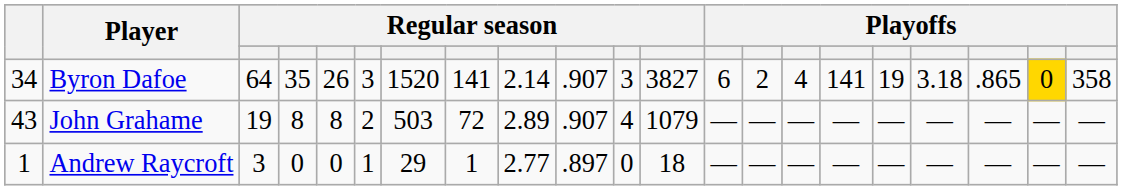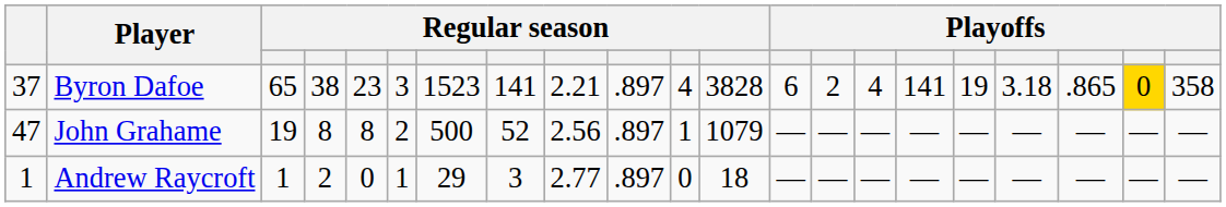 <table class="wikitable plainrowheaders" style="text-align:center;">
 <tr>
 <th scope="col" rowspan="2"></th>
 <th scope="col" rowspan="2">Player</th>
 <th scope=colgroup colspan=10>Regular season</th>
 <th scope=colgroup colspan=9>Playoffs</th>
 </tr>
 <tr>
 <th scope="col"></th>
 <th scope="col"></th>
 <th scope="col"></th>
 <th scope="col"></th>
 <th scope="col"></th>
 <th scope="col"></th>
 <th scope="col"></th>
 <th scope="col"></th>
 <th scope="col"></th>
 <th scope="col"></th>
 <th scope="col"></th>
 <th scope="col"></th>
 <th scope="col"></th>
 <th scope="col"></th>
 <th scope="col"></th>
 <th scope="col"></th>
 <th scope="col"></th>
 <th scope="col"></th>
 <th scope="col"></th>
 </tr>
 <tr>
-<td scope="row">34</td>
+<td scope="row">37</td>
 <td align="left"><a href='#'>Byron Dafoe</a></td>
-<td>64</td>
-<td>35</td>
-<td>26</td>
+<td>65</td>
+<td>38</td>
+<td>23</td>
 <td>3</td>
-<td>1520</td>
+<td>1523</td>
 <td>141</td>
-<td>2.14</td>
-<td>.907</td>
-<td>3</td>
-<td>3827</td>
+<td>2.21</td>
+<td>.897</td>
+<td>4</td>
+<td>3828</td>
 <td>6</td>
 <td>2</td>
 <td>4</td>
 <td>141</td>
 <td>19</td>
 <td>3.18</td>
 <td>.865</td>
 <td style="background: gold;">0</td>
 <td>358</td>
 </tr>
 <tr>
-<td scope="row">43</td>
+<td scope="row">47</td>
 <td align="left"><a href='#'>John Grahame</a></td>
 <td>19</td>
 <td>8</td>
 <td>8</td>
 <td>2</td>
-<td>503</td>
-<td>72</td>
-<td>2.89</td>
-<td>.907</td>
-<td>4</td>
+<td>500</td>
+<td>52</td>
+<td>2.56</td>
+<td>.897</td>
+<td>1</td>
 <td>1079</td>
 <td>—</td>
 <td>—</td>
 <td>—</td>
 <td>—</td>
 <td>—</td>
 <td>—</td>
 <td>—</td>
 <td>—</td>
 <td>—</td>
 </tr>
 <tr>
 <td scope="row">1</td>
 <td align="left"><a href='#'>Andrew Raycroft</a></td>
-<td>3</td>
-<td>0</td>
+<td>1</td>
+<td>2</td>
 <td>0</td>
 <td>1</td>
 <td>29</td>
-<td>1</td>
+<td>3</td>
 <td>2.77</td>
 <td>.897</td>
 <td>0</td>
 <td>18</td>
 <td>—</td>
 <td>—</td>
 <td>—</td>
 <td>—</td>
 <td>—</td>
 <td>—</td>
 <td>—</td>
 <td>—</td>
 <td>—</td>
 </tr>
 </table>
